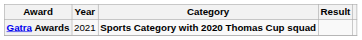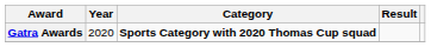 <table class="wikitable plainrowheaders sortable">
 <tr>
 <th scope="col">Award</th>
 <th scope="col">Year</th>
 <th scope="col">Category</th>
 <th scope="col">Result</th>
 <th scope="col" class="unsortable"></th>
 </tr>
 <tr>
 <th scope="row"><a href='#'>Gatra</a> Awards</th>
-<td>2021</td>
+<td>2020</td>
 <td><strong>Sports Category with 2020 Thomas Cup squad</strong></td>
 <td></td>
 <td></td>
 </tr>
 <tr>
 </tr>
 </table>
